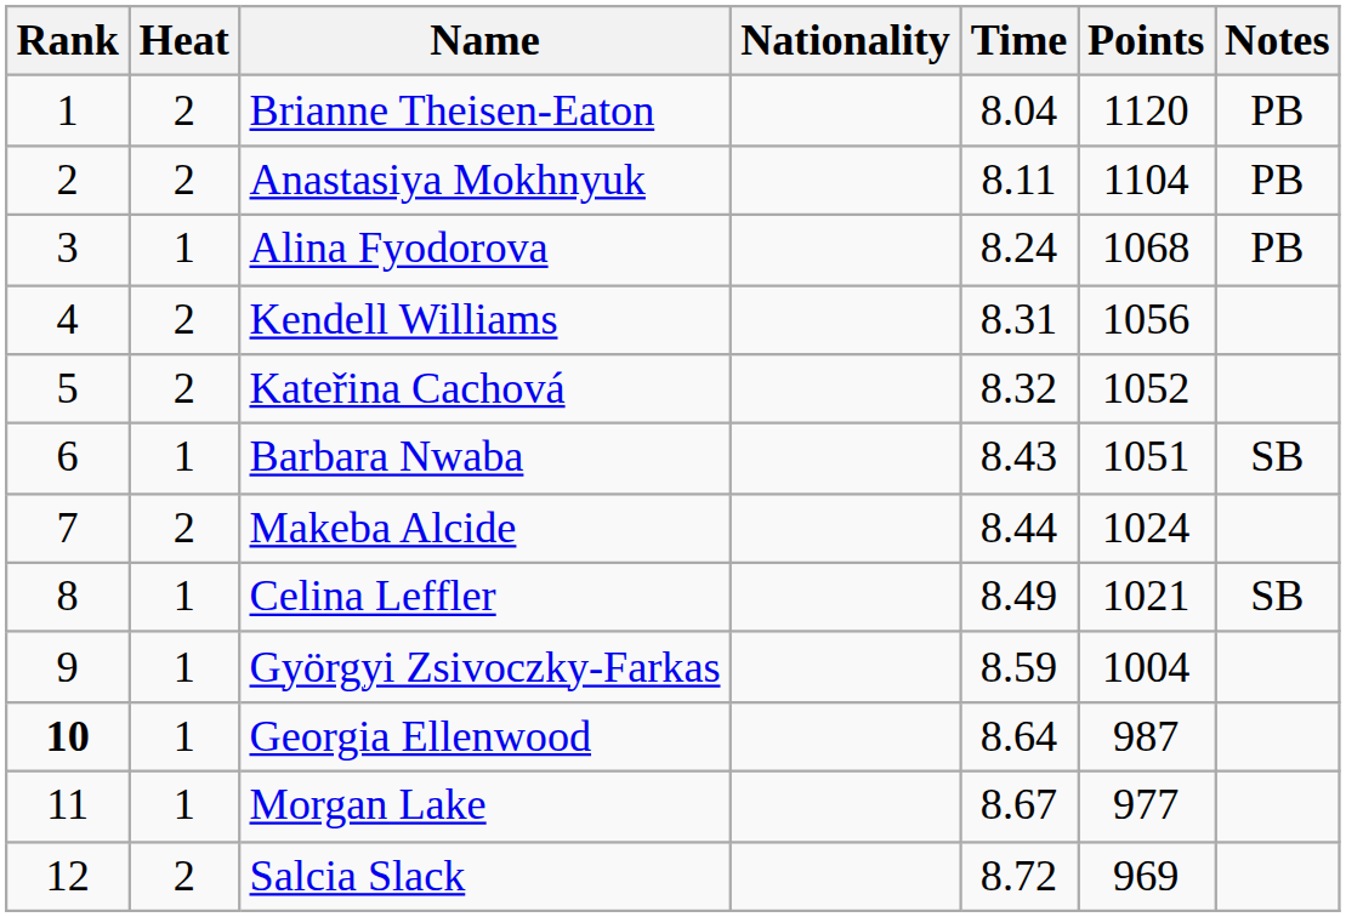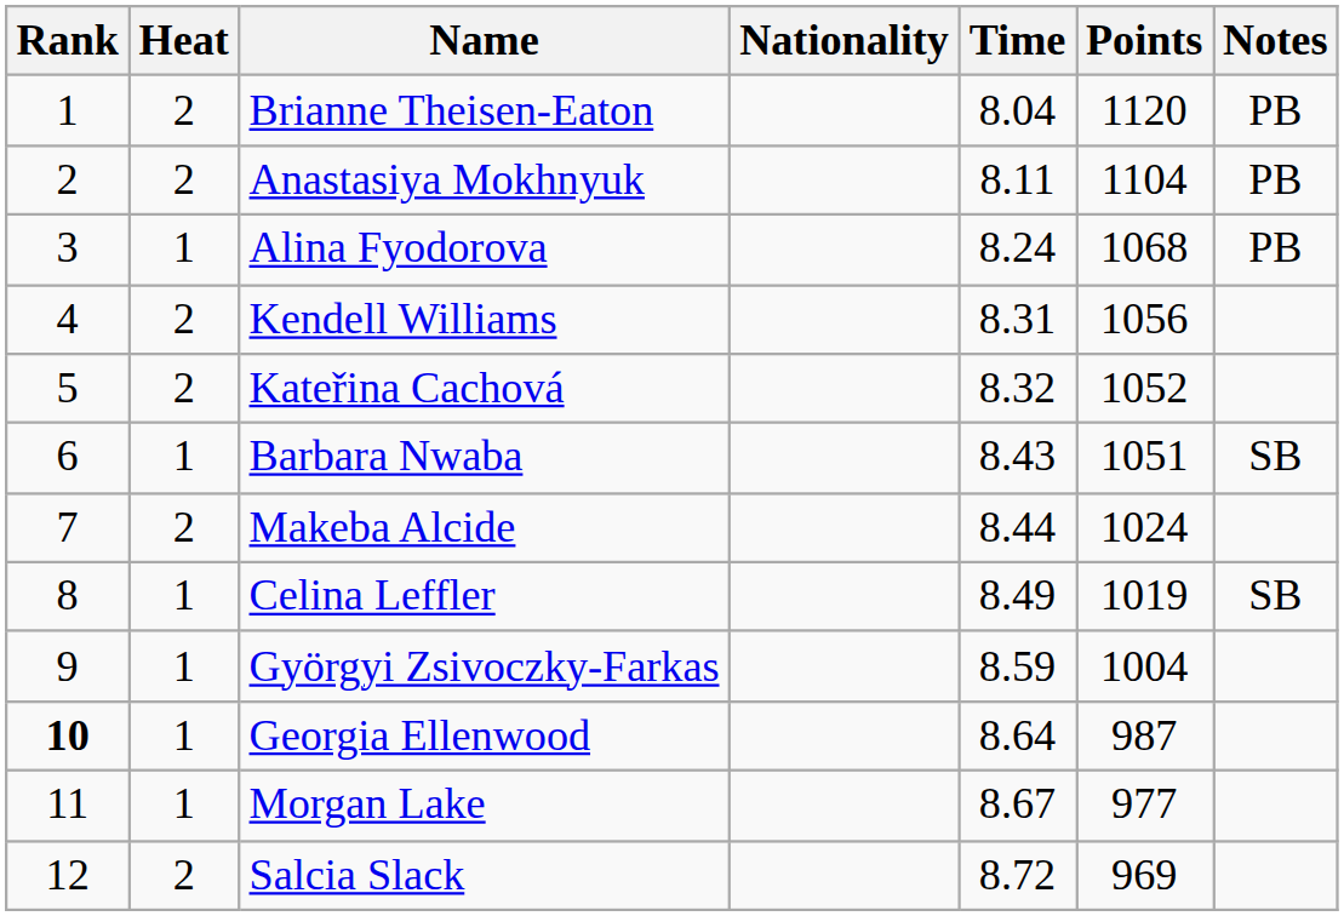 <table class="wikitable sortable" style="text-align:center">
 <tr>
 <th>Rank</th>
 <th>Heat</th>
 <th>Name</th>
 <th>Nationality</th>
 <th>Time</th>
 <th>Points</th>
 <th>Notes</th>
 </tr>
 <tr>
 <td>1</td>
 <td>2</td>
 <td align="left"><a href='#'>Brianne Theisen-Eaton</a></td>
 <td align=left></td>
 <td>8.04</td>
 <td>1120</td>
 <td>PB</td>
 </tr>
 <tr>
 <td>2</td>
 <td>2</td>
 <td align="left"><a href='#'>Anastasiya Mokhnyuk</a></td>
 <td align=left></td>
 <td>8.11</td>
 <td>1104</td>
 <td>PB</td>
 </tr>
 <tr>
 <td>3</td>
 <td>1</td>
 <td align="left"><a href='#'>Alina Fyodorova</a></td>
 <td align=left></td>
 <td>8.24</td>
 <td>1068</td>
 <td>PB</td>
 </tr>
 <tr>
 <td>4</td>
 <td>2</td>
 <td align="left"><a href='#'>Kendell Williams</a></td>
 <td align=left></td>
 <td>8.31</td>
 <td>1056</td>
 <td></td>
 </tr>
 <tr>
 <td>5</td>
 <td>2</td>
 <td align="left"><a href='#'>Kateřina Cachová</a></td>
 <td align=left></td>
 <td>8.32</td>
 <td>1052</td>
 <td></td>
 </tr>
 <tr>
 <td>6</td>
 <td>1</td>
 <td align="left"><a href='#'>Barbara Nwaba</a></td>
 <td align=left></td>
 <td>8.43</td>
 <td>1051</td>
 <td>SB</td>
 </tr>
 <tr>
 <td>7</td>
 <td>2</td>
 <td align="left"><a href='#'>Makeba Alcide</a></td>
 <td align=left></td>
 <td>8.44</td>
 <td>1024</td>
 <td></td>
 </tr>
 <tr>
 <td>8</td>
 <td>1</td>
 <td align="left"><a href='#'>Celina Leffler</a></td>
 <td align=left></td>
 <td>8.49</td>
-<td>1021</td>
+<td>1019</td>
 <td>SB</td>
 </tr>
 <tr>
 <td>9</td>
 <td>1</td>
 <td align="left"><a href='#'>Györgyi Zsivoczky-Farkas</a></td>
 <td align=left></td>
 <td>8.59</td>
 <td>1004</td>
 <td></td>
 </tr>
 <tr>
 <td><strong>10</strong></td>
 <td>1</td>
 <td align="left"><a href='#'>Georgia Ellenwood</a></td>
 <td align=left></td>
 <td>8.64</td>
 <td>987</td>
 <td></td>
 </tr>
 <tr>
 <td>11</td>
 <td>1</td>
 <td align="left"><a href='#'>Morgan Lake</a></td>
 <td align=left></td>
 <td>8.67</td>
 <td>977</td>
 <td></td>
 </tr>
 <tr>
 <td>12</td>
 <td>2</td>
 <td align="left"><a href='#'>Salcia Slack</a></td>
 <td align=left></td>
 <td>8.72</td>
 <td>969</td>
 <td></td>
 </tr>
 </table>
